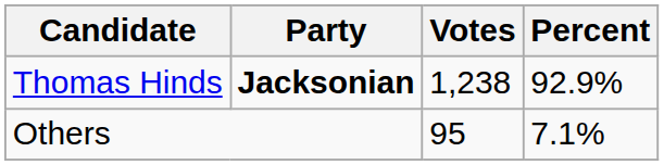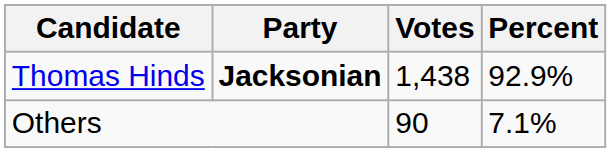 <table class=wikitable>
 <tr>
 <th>Candidate</th>
 <th>Party</th>
 <th>Votes</th>
 <th>Percent</th>
 </tr>
 <tr>
 <td><a href='#'>Thomas Hinds</a></td>
 <td><strong>Jacksonian</strong></td>
-<td>1,238</td>
+<td>1,438</td>
 <td>92.9%</td>
 </tr>
 <tr>
 <td colspan=2>Others</td>
-<td>95</td>
+<td>90</td>
 <td>7.1%</td>
 </tr>
 </table>
